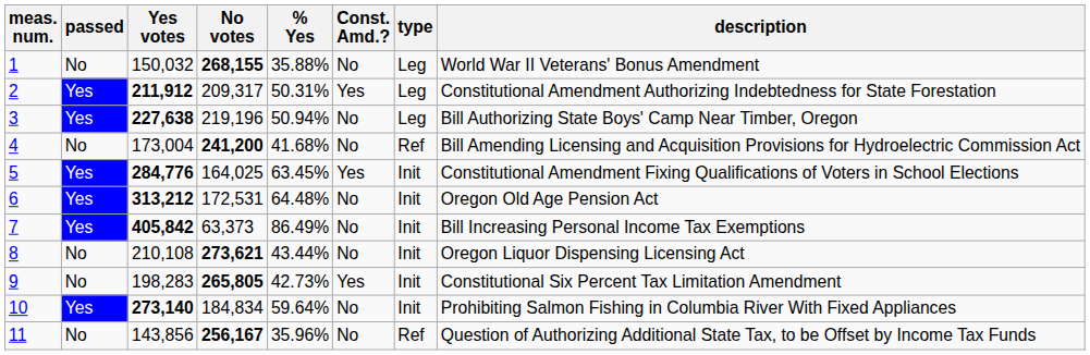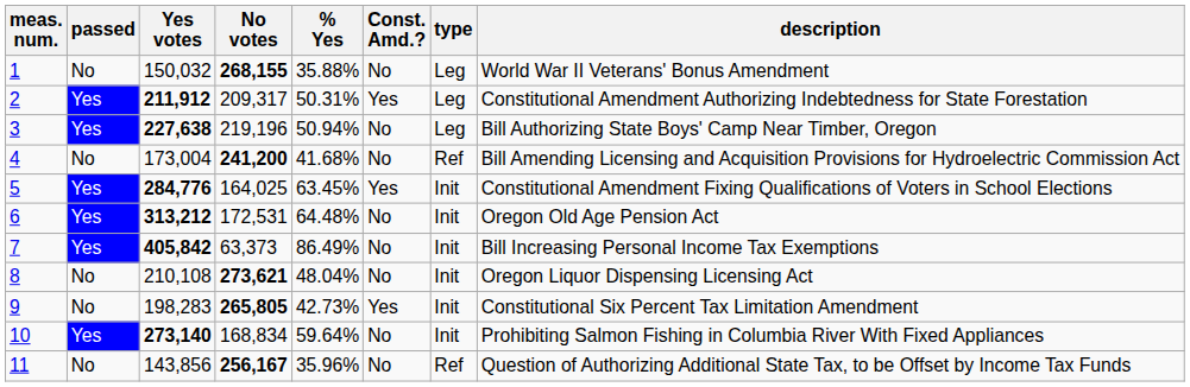 <table class="wikitable sortable">
 <tr>
 <th>meas.<br>num.</th>
 <th>passed</th>
 <th>Yes<br>votes</th>
 <th>No<br>votes</th>
 <th>%<br>Yes</th>
 <th>Const.<br>Amd.?</th>
 <th>type</th>
 <th>description</th>
 </tr>
 <tr>
 <td><a href='#'>1</a></td>
 <td>No</td>
 <td>150,032</td>
 <td><strong>268,155</strong></td>
 <td>35.88%</td>
 <td>No</td>
 <td>Leg</td>
 <td>World War II Veterans' Bonus Amendment</td>
 </tr>
 <tr>
 <td><a href='#'>2</a></td>
 <td style="background:blue;color:white">Yes</td>
 <td><strong>211,912</strong></td>
 <td>209,317</td>
 <td>50.31%</td>
 <td>Yes</td>
 <td>Leg</td>
 <td>Constitutional Amendment Authorizing Indebtedness for State Forestation</td>
 </tr>
 <tr>
 <td><a href='#'>3</a></td>
 <td style="background:blue;color:white">Yes</td>
 <td><strong>227,638</strong></td>
 <td>219,196</td>
 <td>50.94%</td>
 <td>No</td>
 <td>Leg</td>
 <td>Bill Authorizing State Boys' Camp Near Timber, Oregon</td>
 </tr>
 <tr>
 <td><a href='#'>4</a></td>
 <td>No</td>
 <td>173,004</td>
 <td><strong>241,200</strong></td>
 <td>41.68%</td>
 <td>No</td>
 <td>Ref</td>
 <td>Bill Amending Licensing and Acquisition Provisions for Hydroelectric Commission Act</td>
 </tr>
 <tr>
 <td><a href='#'>5</a></td>
 <td style="background:blue;color:white">Yes</td>
 <td><strong>284,776</strong></td>
 <td>164,025</td>
 <td>63.45%</td>
 <td>Yes</td>
 <td>Init</td>
 <td>Constitutional Amendment Fixing Qualifications of Voters in School Elections</td>
 </tr>
 <tr>
 <td><a href='#'>6</a></td>
 <td style="background:blue;color:white">Yes</td>
 <td><strong>313,212</strong></td>
 <td>172,531</td>
 <td>64.48%</td>
 <td>No</td>
 <td>Init</td>
 <td>Oregon Old Age Pension Act</td>
 </tr>
 <tr>
 <td><a href='#'>7</a></td>
 <td style="background:blue;color:white">Yes</td>
 <td><strong>405,842</strong></td>
 <td>63,373</td>
 <td>86.49%</td>
 <td>No</td>
 <td>Init</td>
 <td>Bill Increasing Personal Income Tax Exemptions</td>
 </tr>
 <tr>
 <td><a href='#'>8</a></td>
 <td>No</td>
 <td>210,108</td>
 <td><strong>273,621</strong></td>
-<td>43.44%</td>
+<td>48.04%</td>
 <td>No</td>
 <td>Init</td>
 <td>Oregon Liquor Dispensing Licensing Act</td>
 </tr>
 <tr>
 <td><a href='#'>9</a></td>
 <td>No</td>
 <td>198,283</td>
 <td><strong>265,805</strong></td>
 <td>42.73%</td>
 <td>Yes</td>
 <td>Init</td>
 <td>Constitutional Six Percent Tax Limitation Amendment</td>
 </tr>
 <tr>
 <td><a href='#'>10</a></td>
 <td style="background:blue;color:white">Yes</td>
 <td><strong>273,140</strong></td>
-<td>184,834</td>
+<td>168,834</td>
 <td>59.64%</td>
 <td>No</td>
 <td>Init</td>
 <td>Prohibiting Salmon Fishing in Columbia River With Fixed Appliances</td>
 </tr>
 <tr>
 <td><a href='#'>11</a></td>
 <td>No</td>
 <td>143,856</td>
 <td><strong>256,167</strong></td>
 <td>35.96%</td>
 <td>No</td>
 <td>Ref</td>
 <td>Question of Authorizing Additional State Tax, to be Offset by Income Tax Funds</td>
 </tr>
 </table>
